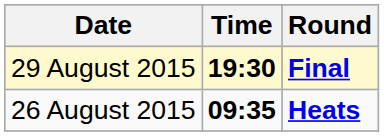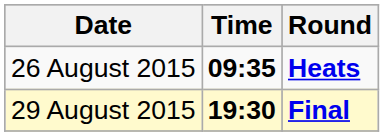 <table class="wikitable">
 <tr>
 <th>Date</th>
 <th>Time</th>
 <th>Round</th>
 </tr>
+<tr>
+<td>26 August 2015</td>
+<td><strong>09:35</strong></td>
+<td><strong><a href='#'>Heats</a></strong></td>
+</tr>
 <tr style=background:lemonchiffon>
 <td>29 August 2015</td>
 <td><strong>19:30</strong></td>
 <td><strong><a href='#'>Final</a></strong></td>
 </tr>
-<tr>
-<td>26 August 2015</td>
-<td><strong>09:35</strong></td>
-<td><strong><a href='#'>Heats</a></strong></td>
-</tr>
 </table>
